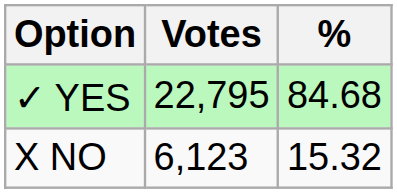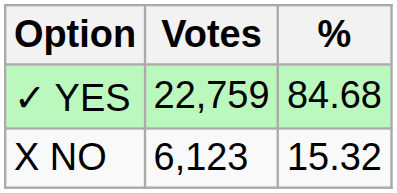 <table class="wikitable">
 <tr>
 <th>Option</th>
 <th>Votes</th>
 <th>%</th>
 </tr>
 <tr>
 <td style=background:#bbf8be>✓ YES</td>
-<td style=background:#bbf8be>22,795</td>
+<td style=background:#bbf8be>22,759</td>
 <td style=background:#bbf8be>84.68</td>
 </tr>
 <tr>
 <td>X NO</td>
 <td>6,123</td>
 <td>15.32</td>
 </tr>
 </table>
